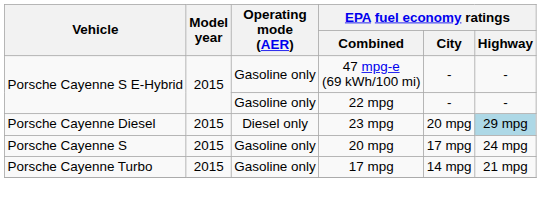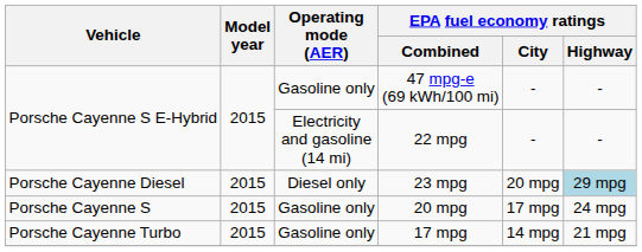 <table class="wikitable" style="margin: 1em auto 1em auto">
 <tr>
 <th rowspan="2">Vehicle</th>
 <th rowspan="2">Model<br>year</th>
 <th rowspan="2">Operating<br>mode<br>(<a href='#'>AER</a>)</th>
 <th colspan="3"><a href='#'>EPA</a> <a href='#'>fuel economy</a> ratings</th>
 </tr>
 <tr style="text-align:center;">
 <th>Combined</th>
 <th>City</th>
 <th>Highway</th>
 </tr>
 <tr style="text-align:center;">
 <td rowspan="2" align=left>Porsche Cayenne S E-Hybrid</td>
 <td rowspan="2">2015</td>
 <td>Gasoline only</td>
 <td>47 <a href='#'>mpg-e</a><br>(69 kWh/100 mi)</td>
 <td>-</td>
 <td>-</td>
 </tr>
 <tr style="text-align:center;">
-<td>Gasoline only</td>
+<td>Electricity <br>and gasoline<br>(14 mi)</td>
 <td>22 mpg</td>
 <td>-</td>
 <td>-</td>
 </tr>
 <tr style="text-align:center;">
 <td align=left>Porsche Cayenne Diesel</td>
 <td>2015</td>
 <td>Diesel only</td>
 <td>23 mpg</td>
 <td>20 mpg</td>
 <td style="background: lightblue;">29 mpg</td>
 </tr>
 <tr style="text-align:center;">
 <td align=left>Porsche Cayenne S</td>
 <td>2015</td>
 <td>Gasoline only</td>
 <td>20 mpg</td>
 <td>17 mpg</td>
 <td>24 mpg</td>
 </tr>
 <tr style="text-align:center;">
 <td align=left>Porsche Cayenne Turbo</td>
 <td>2015</td>
 <td>Gasoline only</td>
 <td>17 mpg</td>
 <td>14 mpg</td>
 <td>21 mpg</td>
 </tr>
 <tr>
 </tr>
 </table>
